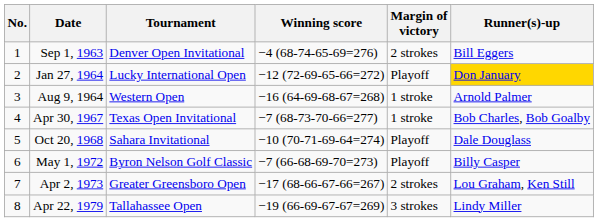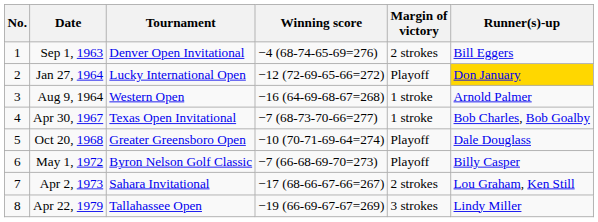 <table class="wikitable" style="font-size:95%;">
 <tr>
 <th>No.</th>
 <th>Date</th>
 <th>Tournament</th>
 <th>Winning score</th>
 <th>Margin of<br>victory</th>
 <th>Runner(s)-up</th>
 </tr>
 <tr>
 <td align=center>1</td>
 <td align=right>Sep 1, <a href='#'>1963</a></td>
 <td><a href='#'>Denver Open Invitational</a></td>
 <td>−4 (68-74-65-69=276)</td>
 <td>2 strokes</td>
 <td> <a href='#'>Bill Eggers</a></td>
 </tr>
 <tr>
 <td align=center>2</td>
 <td align=right>Jan 27, <a href='#'>1964</a></td>
 <td><a href='#'>Lucky International Open</a></td>
 <td>−12 (72-69-65-66=272)</td>
 <td>Playoff</td>
 <td style="background: gold;"> <a href='#'>Don January</a></td>
 </tr>
 <tr>
 <td align=center>3</td>
 <td align=right>Aug 9, 1964</td>
 <td><a href='#'>Western Open</a></td>
 <td>−16 (64-69-68-67=268)</td>
 <td>1 stroke</td>
 <td> <a href='#'>Arnold Palmer</a></td>
 </tr>
 <tr>
 <td align=center>4</td>
 <td align=right>Apr 30, <a href='#'>1967</a></td>
 <td><a href='#'>Texas Open Invitational</a></td>
 <td>−7 (68-73-70-66=277)</td>
 <td>1 stroke</td>
 <td> <a href='#'>Bob Charles</a>,  <a href='#'>Bob Goalby</a></td>
 </tr>
 <tr>
 <td align=center>5</td>
 <td align=right>Oct 20, <a href='#'>1968</a></td>
-<td><a href='#'>Sahara Invitational</a></td>
+<td><a href='#'>Greater Greensboro Open</a></td>
 <td>−10 (70-71-69-64=274)</td>
 <td>Playoff</td>
 <td> <a href='#'>Dale Douglass</a></td>
 </tr>
 <tr>
 <td align=center>6</td>
 <td align=right>May 1, <a href='#'>1972</a></td>
 <td><a href='#'>Byron Nelson Golf Classic</a></td>
 <td>−7 (66-68-69-70=273)</td>
 <td>Playoff</td>
 <td> <a href='#'>Billy Casper</a></td>
 </tr>
 <tr>
 <td align=center>7</td>
 <td align=right>Apr 2, <a href='#'>1973</a></td>
-<td><a href='#'>Greater Greensboro Open</a></td>
+<td><a href='#'>Sahara Invitational</a></td>
 <td>−17 (68-66-67-66=267)</td>
 <td>2 strokes</td>
 <td> <a href='#'>Lou Graham</a>,  <a href='#'>Ken Still</a></td>
 </tr>
 <tr>
 <td align=center>8</td>
 <td align=right>Apr 22, <a href='#'>1979</a></td>
 <td><a href='#'>Tallahassee Open</a></td>
 <td>−19 (66-69-67-67=269)</td>
 <td>3 strokes</td>
 <td> <a href='#'>Lindy Miller</a></td>
 </tr>
 </table>
